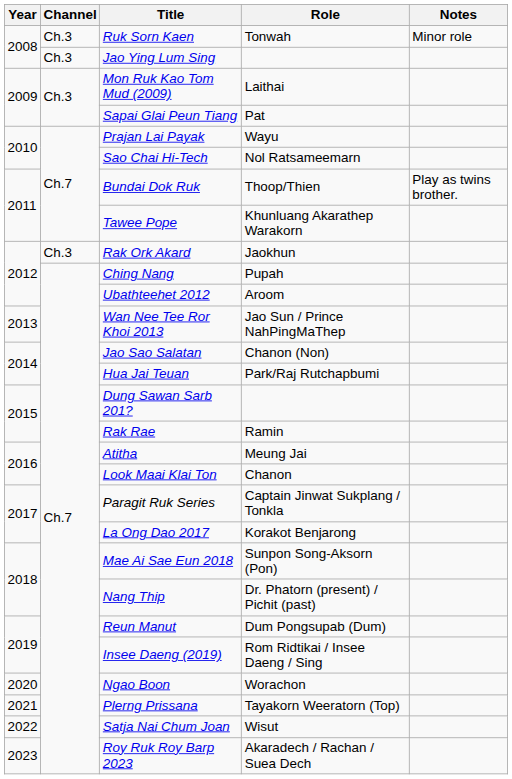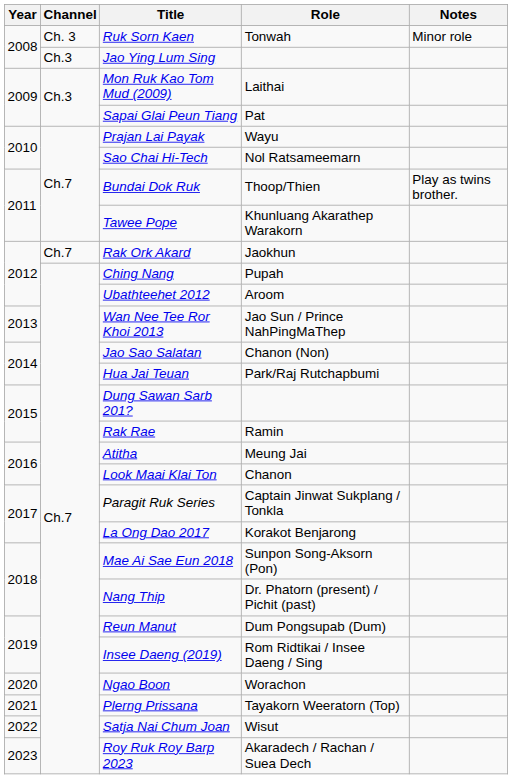 <table class="wikitable" style="width:600px">
 <tr>
 <th width="10">Year</th>
 <th>Channel</th>
 <th>Title</th>
 <th>Role</th>
 <th>Notes</th>
 </tr>
 <tr>
 <td rowspan="2">2008</td>
-<td>Ch.3</td>
+<td>Ch. 3</td>
 <td><em><a href='#'>Ruk Sorn Kaen</a></em></td>
 <td>Tonwah</td>
 <td>Minor role</td>
 </tr>
 <tr>
 <td>Ch.3</td>
 <td><em><a href='#'>Jao Ying Lum Sing</a></em></td>
 <td></td>
 <td></td>
 </tr>
 <tr>
 <td rowspan="2">2009</td>
 <td rowspan="2">Ch.3</td>
 <td><em><a href='#'>Mon Ruk Kao Tom Mud (2009)</a></em></td>
 <td>Laithai</td>
 <td></td>
 </tr>
 <tr>
 <td><em><a href='#'>Sapai Glai Peun Tiang</a></em></td>
 <td>Pat</td>
 <td></td>
 </tr>
 <tr>
 <td rowspan="2">2010</td>
 <td rowspan="4">Ch.7</td>
 <td><em><a href='#'>Prajan Lai Payak</a></em></td>
 <td>Wayu</td>
 <td></td>
 </tr>
 <tr>
 <td><em><a href='#'>Sao Chai Hi-Tech</a></em></td>
 <td>Nol Ratsameemarn</td>
 <td></td>
 </tr>
 <tr>
 <td rowspan="2">2011</td>
 <td><em><a href='#'>Bundai Dok Ruk</a></em></td>
 <td>Thoop/Thien</td>
 <td>Play as twins brother.</td>
 </tr>
 <tr>
 <td><em><a href='#'>Tawee Pope</a></em></td>
 <td>Khunluang Akarathep Warakorn</td>
 <td></td>
 </tr>
 <tr>
 <td rowspan="3">2012</td>
-<td>Ch.3</td>
+<td>Ch.7</td>
 <td><em><a href='#'>Rak Ork Akard</a></em></td>
 <td>Jaokhun</td>
 <td></td>
 </tr>
 <tr>
 <td rowspan="19">Ch.7</td>
 <td><em><a href='#'>Ching Nang</a></em></td>
 <td>Pupah</td>
 <td></td>
 </tr>
 <tr>
 <td><em><a href='#'>Ubathteehet 2012</a></em></td>
 <td>Aroom</td>
 <td></td>
 </tr>
 <tr>
 <td>2013</td>
 <td><em><a href='#'>Wan Nee Tee Ror Khoi 2013</a></em></td>
 <td>Jao Sun / Prince NahPingMaThep</td>
 <td></td>
 </tr>
 <tr>
 <td rowspan="2">2014</td>
 <td><em><a href='#'>Jao Sao Salatan</a></em></td>
 <td>Chanon (Non)</td>
 <td></td>
 </tr>
 <tr>
 <td><em><a href='#'>Hua Jai Teuan</a></em></td>
 <td>Park/Raj Rutchapbumi</td>
 <td></td>
 </tr>
 <tr>
 <td rowspan="2">2015</td>
 <td><em><a href='#'>Dung Sawan Sarb 201?</a></em></td>
 <td></td>
 <td></td>
 </tr>
 <tr>
 <td><em><a href='#'>Rak Rae</a></em></td>
 <td>Ramin</td>
 <td></td>
 </tr>
 <tr>
 <td rowspan="2">2016</td>
 <td><em><a href='#'>Atitha</a></em></td>
 <td>Meung Jai</td>
 <td></td>
 </tr>
 <tr>
 <td><em><a href='#'>Look Maai Klai Ton</a></em></td>
 <td>Chanon</td>
 <td></td>
 </tr>
 <tr>
 <td rowspan="2">2017</td>
 <td><em>Paragit Ruk Series</em></td>
 <td>Captain Jinwat Sukplang / Tonkla</td>
 <td></td>
 </tr>
 <tr>
 <td><em><a href='#'>La Ong Dao 2017</a></em></td>
 <td>Korakot Benjarong</td>
 <td></td>
 </tr>
 <tr>
 <td rowspan="2">2018</td>
 <td><em><a href='#'>Mae Ai Sae Eun 2018</a></em></td>
 <td>Sunpon Song-Aksorn (Pon)</td>
 <td></td>
 </tr>
 <tr>
 <td><em><a href='#'>Nang Thip</a></em></td>
 <td>Dr. Phatorn (present) / Pichit (past)</td>
 <td></td>
 </tr>
 <tr>
 <td rowspan="2">2019</td>
 <td><em><a href='#'>Reun Manut</a></em></td>
 <td>Dum Pongsupab (Dum)</td>
 <td></td>
 </tr>
 <tr>
 <td><em><a href='#'>Insee Daeng (2019)</a></em></td>
 <td>Rom Ridtikai / Insee Daeng / Sing</td>
 <td></td>
 </tr>
 <tr>
 <td rowspan="1">2020</td>
 <td><em><a href='#'>Ngao Boon</a></em></td>
 <td>Worachon</td>
 <td></td>
 </tr>
 <tr>
 <td rowspan="1">2021</td>
 <td><em><a href='#'>Plerng Prissana</a></em></td>
 <td>Tayakorn Weeratorn (Top)</td>
 <td></td>
 </tr>
 <tr>
 <td rowspan="1">2022</td>
 <td><em><a href='#'>Satja Nai Chum Joan</a></em></td>
 <td>Wisut</td>
 <td></td>
 </tr>
 <tr>
 <td rowspan="1">2023</td>
 <td><em><a href='#'>Roy Ruk Roy Barp 2023</a></em></td>
 <td>Akaradech / Rachan / Suea Dech</td>
 <td></td>
 </tr>
 </table>
